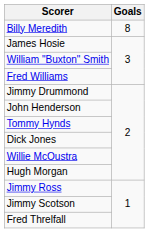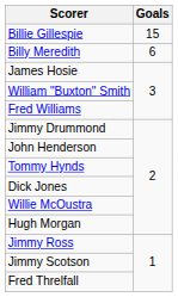 <table class="wikitable">
 <tr>
 <th>Scorer</th>
 <th>Goals</th>
 </tr>
 <tr>
+<td> <a href='#'>Billie Gillespie</a></td>
+<td align=center>15</td>
+</tr>
+<tr>
 <td> <a href='#'>Billy Meredith</a></td>
-<td align=center>8</td>
+<td align=center>6</td>
 </tr>
 <tr>
 <td>James Hosie</td>
 <td rowspan="3" align=center>3</td>
 </tr>
 <tr>
 <td> <a href='#'>William "Buxton" Smith</a></td>
 </tr>
 <tr>
 <td> <a href='#'>Fred Williams</a></td>
 </tr>
 <tr>
 <td>Jimmy Drummond</td>
 <td rowspan="6" align=center>2</td>
 </tr>
 <tr>
 <td>John Henderson</td>
 </tr>
 <tr>
 <td> <a href='#'>Tommy Hynds</a></td>
 </tr>
 <tr>
 <td>Dick Jones</td>
 </tr>
 <tr>
 <td> <a href='#'>Willie McOustra</a></td>
 </tr>
 <tr>
 <td>Hugh Morgan</td>
 </tr>
 <tr>
 <td> <a href='#'>Jimmy Ross</a></td>
 <td rowspan="3" align=center>1</td>
 </tr>
 <tr>
 <td>Jimmy Scotson</td>
 </tr>
 <tr>
 <td>Fred Threlfall</td>
 </tr>
 </table>
